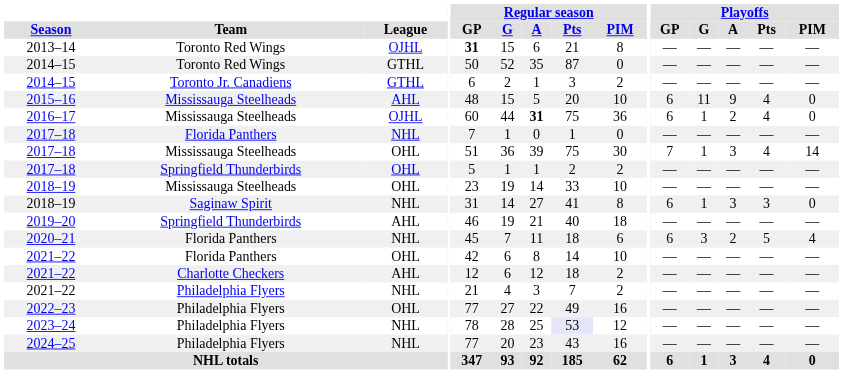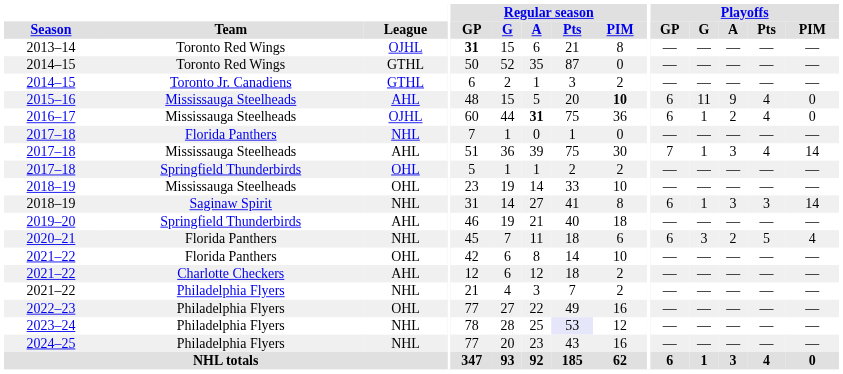 <table border="0" cellpadding="1" cellspacing="0" style="text-align:center; width:60em;">
 <tr bgcolor="#e0e0e0">
 <th colspan="3" bgcolor="#ffffff"></th>
 <th rowspan="101" bgcolor="#ffffff"></th>
 <th colspan="5"><a href='#'>Regular season</a></th>
 <th rowspan="101" bgcolor="#ffffff"></th>
 <th colspan="5"><a href='#'>Playoffs</a></th>
 </tr>
 <tr bgcolor="#e0e0e0">
 <th><a href='#'>Season</a></th>
 <th>Team</th>
 <th>League</th>
 <th>GP</th>
 <th><a href='#'>G</a></th>
 <th><a href='#'>A</a></th>
 <th><a href='#'>Pts</a></th>
 <th><a href='#'>PIM</a></th>
 <th>GP</th>
 <th>G</th>
 <th>A</th>
 <th>Pts</th>
 <th>PIM</th>
 </tr>
 <tr>
 <td>2013–14</td>
 <td>Toronto Red Wings</td>
 <td><a href='#'>OJHL</a></td>
 <td><strong>31</strong></td>
 <td>15</td>
 <td>6</td>
 <td>21</td>
 <td>8</td>
 <td>—</td>
 <td>—</td>
 <td>—</td>
 <td>—</td>
 <td>—</td>
 </tr>
 <tr bgcolor="#f0f0f0">
 <td>2014–15</td>
 <td>Toronto Red Wings</td>
 <td>GTHL</td>
 <td>50</td>
 <td>52</td>
 <td>35</td>
 <td>87</td>
 <td>0</td>
 <td>—</td>
 <td>—</td>
 <td>—</td>
 <td>—</td>
 <td>—</td>
 </tr>
 <tr>
 <td><a href='#'>2014–15</a></td>
 <td><a href='#'>Toronto Jr. Canadiens</a></td>
 <td><a href='#'>GTHL</a></td>
 <td>6</td>
 <td>2</td>
 <td>1</td>
 <td>3</td>
 <td>2</td>
 <td>—</td>
 <td>—</td>
 <td>—</td>
 <td>—</td>
 <td>—</td>
 </tr>
 <tr bgcolor="#f0f0f0">
 <td><a href='#'>2015–16</a></td>
 <td><a href='#'>Mississauga Steelheads</a></td>
 <td><a href='#'>AHL</a></td>
 <td>48</td>
 <td>15</td>
 <td>5</td>
 <td>20</td>
-<td>10</td>
+<td><strong>10</strong></td>
 <td>6</td>
 <td>11</td>
 <td>9</td>
 <td>4</td>
 <td>0</td>
 </tr>
 <tr>
 <td><a href='#'>2016–17</a></td>
 <td>Mississauga Steelheads</td>
 <td><a href='#'>OJHL</a></td>
 <td>60</td>
 <td>44</td>
 <td><strong>31</strong></td>
 <td>75</td>
 <td>36</td>
 <td>6</td>
 <td>1</td>
 <td>2</td>
 <td>4</td>
 <td>0</td>
 </tr>
 <tr bgcolor="#f0f0f0">
 <td><a href='#'>2017–18</a></td>
 <td><a href='#'>Florida Panthers</a></td>
 <td><a href='#'>NHL</a></td>
 <td>7</td>
 <td>1</td>
 <td>0</td>
 <td>1</td>
 <td>0</td>
 <td>—</td>
 <td>—</td>
 <td>—</td>
 <td>—</td>
 <td>—</td>
 </tr>
 <tr>
 <td><a href='#'>2017–18</a></td>
 <td>Mississauga Steelheads</td>
-<td>OHL</td>
+<td>AHL</td>
 <td>51</td>
 <td>36</td>
 <td>39</td>
 <td>75</td>
 <td>30</td>
 <td>7</td>
 <td>1</td>
 <td>3</td>
 <td>4</td>
 <td>14</td>
 </tr>
 <tr bgcolor="#f0f0f0">
 <td><a href='#'>2017–18</a></td>
 <td><a href='#'>Springfield Thunderbirds</a></td>
 <td><a href='#'>OHL</a></td>
 <td>5</td>
 <td>1</td>
 <td>1</td>
 <td>2</td>
 <td>2</td>
 <td>—</td>
 <td>—</td>
 <td>—</td>
 <td>—</td>
 <td>—</td>
 </tr>
 <tr>
 <td><a href='#'>2018–19</a></td>
 <td>Mississauga Steelheads</td>
 <td>OHL</td>
 <td>23</td>
 <td>19</td>
 <td>14</td>
 <td>33</td>
 <td>10</td>
 <td>—</td>
 <td>—</td>
 <td>—</td>
 <td>—</td>
 <td>—</td>
 </tr>
 <tr bgcolor="#f0f0f0">
 <td>2018–19</td>
 <td><a href='#'>Saginaw Spirit</a></td>
 <td>NHL</td>
 <td>31</td>
 <td>14</td>
 <td>27</td>
 <td>41</td>
 <td>8</td>
 <td>6</td>
 <td>1</td>
 <td>3</td>
 <td>3</td>
-<td>0</td>
+<td>14</td>
 </tr>
 <tr>
 <td><a href='#'>2019–20</a></td>
 <td><a href='#'>Springfield Thunderbirds</a></td>
 <td>AHL</td>
 <td>46</td>
 <td>19</td>
 <td>21</td>
 <td>40</td>
 <td>18</td>
 <td>—</td>
 <td>—</td>
 <td>—</td>
 <td>—</td>
 <td>—</td>
 </tr>
 <tr bgcolor="#f0f0f0">
 <td><a href='#'>2020–21</a></td>
 <td>Florida Panthers</td>
 <td>NHL</td>
 <td>45</td>
 <td>7</td>
 <td>11</td>
 <td>18</td>
 <td>6</td>
 <td>6</td>
 <td>3</td>
 <td>2</td>
 <td>5</td>
 <td>4</td>
 </tr>
 <tr>
 <td><a href='#'>2021–22</a></td>
 <td>Florida Panthers</td>
 <td>OHL</td>
 <td>42</td>
 <td>6</td>
 <td>8</td>
 <td>14</td>
 <td>10</td>
 <td>—</td>
 <td>—</td>
 <td>—</td>
 <td>—</td>
 <td>—</td>
 </tr>
 <tr bgcolor="#f0f0f0">
 <td><a href='#'>2021–22</a></td>
 <td><a href='#'>Charlotte Checkers</a></td>
 <td>AHL</td>
 <td>12</td>
 <td>6</td>
 <td>12</td>
 <td>18</td>
 <td>2</td>
 <td>—</td>
 <td>—</td>
 <td>—</td>
 <td>—</td>
 <td>—</td>
 </tr>
 <tr>
 <td>2021–22</td>
 <td><a href='#'>Philadelphia Flyers</a></td>
 <td>NHL</td>
 <td>21</td>
 <td>4</td>
 <td>3</td>
 <td>7</td>
 <td>2</td>
 <td>—</td>
 <td>—</td>
 <td>—</td>
 <td>—</td>
 <td>—</td>
 </tr>
 <tr bgcolor="#f0f0f0">
 <td><a href='#'>2022–23</a></td>
 <td>Philadelphia Flyers</td>
 <td>OHL</td>
 <td>77</td>
 <td>27</td>
 <td>22</td>
 <td>49</td>
 <td>16</td>
 <td>—</td>
 <td>—</td>
 <td>—</td>
 <td>—</td>
 <td>—</td>
 </tr>
 <tr>
 <td><a href='#'>2023–24</a></td>
 <td>Philadelphia Flyers</td>
 <td>NHL</td>
 <td>78</td>
 <td>28</td>
 <td>25</td>
 <td style="background: lavender;">53</td>
 <td>12</td>
 <td>—</td>
 <td>—</td>
 <td>—</td>
 <td>—</td>
 <td>—</td>
 </tr>
 <tr bgcolor="#f0f0f0">
 <td><a href='#'>2024–25</a></td>
 <td>Philadelphia Flyers</td>
 <td>NHL</td>
 <td>77</td>
 <td>20</td>
 <td>23</td>
 <td>43</td>
 <td>16</td>
 <td>—</td>
 <td>—</td>
 <td>—</td>
 <td>—</td>
 <td>—</td>
 </tr>
 <tr bgcolor="#e0e0e0">
 <th colspan="3">NHL totals</th>
 <th>347</th>
 <th>93</th>
 <th>92</th>
 <th>185</th>
 <th>62</th>
 <th>6</th>
 <th>1</th>
 <th>3</th>
 <th>4</th>
 <th>0</th>
 </tr>
 </table>
